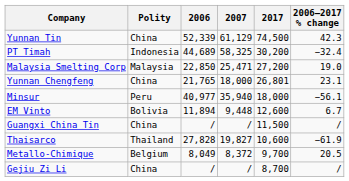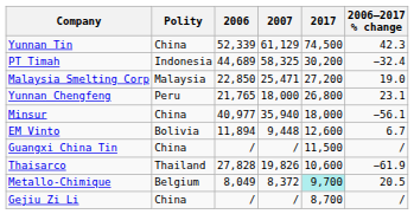 <table class="wikitable sortable" style="text-align:right;float:right">
 <tr>
 <th>Company</th>
 <th>Polity</th>
 <th>2006</th>
 <th>2007</th>
 <th>2017</th>
 <th>2006–2017<br>% change</th>
 </tr>
 <tr>
 <td style="text-align:left"><a href='#'>Yunnan Tin</a></td>
 <td style="text-align:left">China</td>
 <td>52,339</td>
 <td>61,129</td>
 <td>74,500</td>
 <td>42.3</td>
 </tr>
 <tr>
 <td style="text-align:left"><a href='#'>PT Timah</a></td>
 <td style="text-align:left">Indonesia</td>
 <td>44,689</td>
 <td>58,325</td>
 <td>30,200</td>
 <td>−32.4</td>
 </tr>
 <tr>
 <td style="text-align:left"><a href='#'>Malaysia Smelting Corp</a></td>
 <td style="text-align:left">Malaysia</td>
 <td>22,850</td>
 <td>25,471</td>
 <td>27,200</td>
 <td>19.0</td>
 </tr>
 <tr>
 <td style="text-align:left"><a href='#'>Yunnan Chengfeng</a></td>
-<td style="text-align:left">China</td>
+<td style="text-align:left">Peru</td>
 <td>21,765</td>
 <td>18,000</td>
-<td>26,801</td>
+<td>26,800</td>
 <td>23.1</td>
 </tr>
 <tr>
 <td style="text-align:left"><a href='#'>Minsur</a></td>
-<td style="text-align:left">Peru</td>
+<td style="text-align:left">China</td>
 <td>40,977</td>
 <td>35,940</td>
 <td>18,000</td>
 <td>−56.1</td>
 </tr>
 <tr>
 <td style="text-align:left"><a href='#'>EM Vinto</a></td>
 <td style="text-align:left">Bolivia</td>
 <td>11,894</td>
 <td>9,448</td>
 <td>12,600</td>
 <td>6.7</td>
 </tr>
 <tr>
 <td style="text-align:left"><a href='#'>Guangxi China Tin</a></td>
 <td style="text-align:left">China</td>
 <td>/</td>
 <td>/</td>
 <td>11,500</td>
 <td>/</td>
 </tr>
 <tr>
 <td style="text-align:left"><a href='#'>Thaisarco</a></td>
 <td style="text-align:left">Thailand</td>
 <td>27,828</td>
-<td>19,827</td>
+<td>19,826</td>
 <td>10,600</td>
 <td>−61.9</td>
 </tr>
 <tr>
 <td style="text-align:left"><a href='#'>Metallo-Chimique</a></td>
 <td style="text-align:left">Belgium</td>
 <td>8,049</td>
 <td>8,372</td>
-<td>9,700</td>
+<td style="background: paleturquoise;">9,700</td>
 <td>20.5</td>
 </tr>
 <tr>
 <td style="text-align:left"><a href='#'>Gejiu Zi Li</a></td>
 <td style="text-align:left">China</td>
 <td>/</td>
 <td>/</td>
 <td>8,700</td>
 <td>/</td>
 </tr>
 </table>
